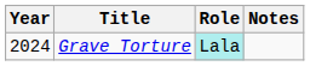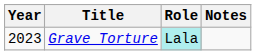 <table class="wikitable unsortable">
 <tr>
 <th>Year</th>
 <th>Title</th>
 <th>Role</th>
 <th>Notes</th>
 </tr>
 <tr>
-<td>2024</td>
+<td>2023</td>
 <td><em><a href='#'>Grave Torture</a></em></td>
 <td style="background: paleturquoise;">Lala</td>
 <td></td>
 </tr>
 </table>
